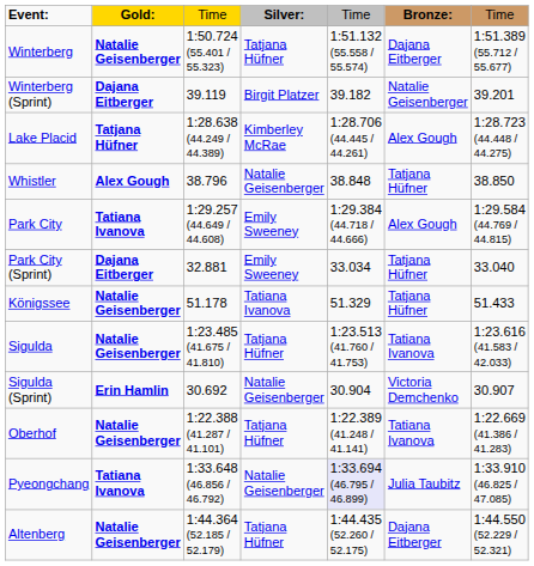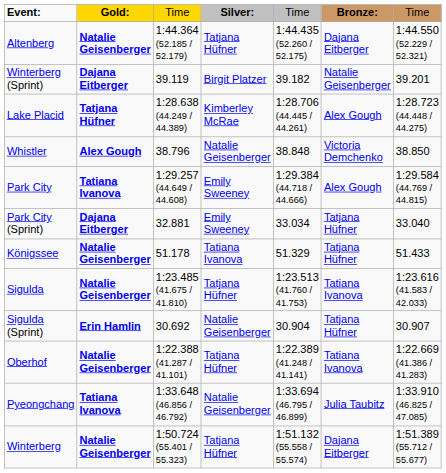 <table class="wikitable" style="width:85%;">
 <tr>
 <td><strong>Event:</strong></td>
 <td !  style="text-align:center; background:gold;"><strong>Gold:</strong></td>
 <td !  style="text-align:center; background:gold;">Time</td>
 <td !  style="text-align:center; background:silver;"><strong>Silver:</strong></td>
 <td !  style="text-align:center; background:silver;">Time</td>
 <td !  style="text-align:center; background:#c96;"><strong>Bronze:</strong></td>
 <td !  style="text-align:center; background:#c96;">Time</td>
 </tr>
 <tr>
-<td><a href='#'>Winterberg</a></td>
+<td><a href='#'>Altenberg</a></td>
 <td><strong> <a href='#'>Natalie Geisenberger</a></strong></td>
-<td>1:50.724<br><small>(55.401 / 55.323)</small></td>
+<td>1:44.364<br><small>(52.185 / 52.179)</small></td>
 <td> <a href='#'>Tatjana Hüfner</a></td>
-<td>1:51.132<br><small>(55.558 / 55.574)</small></td>
+<td>1:44.435<br><small>(52.260 / 52.175)</small></td>
 <td> <a href='#'>Dajana Eitberger</a></td>
-<td>1:51.389<br><small>(55.712 / 55.677)</small></td>
+<td>1:44.550<br><small>(52.229 / 52.321)</small></td>
 </tr>
 <tr>
 <td><a href='#'>Winterberg</a><br>(Sprint)</td>
 <td><strong> <a href='#'>Dajana Eitberger</a></strong></td>
 <td>39.119</td>
 <td> <a href='#'>Birgit Platzer</a></td>
 <td>39.182</td>
 <td> <a href='#'>Natalie Geisenberger</a></td>
 <td>39.201</td>
 </tr>
 <tr>
 <td><a href='#'>Lake Placid</a></td>
 <td><strong> <a href='#'>Tatjana Hüfner</a></strong></td>
 <td>1:28.638<br><small>(44.249 / 44.389)</small></td>
 <td> <a href='#'>Kimberley McRae</a></td>
 <td>1:28.706<br><small>(44.445 / 44.261)</small></td>
 <td> <a href='#'>Alex Gough</a></td>
 <td>1:28.723<br><small>(44.448 / 44.275)</small></td>
 </tr>
 <tr>
 <td><a href='#'>Whistler</a></td>
 <td><strong> <a href='#'>Alex Gough</a></strong></td>
 <td>38.796</td>
 <td> <a href='#'>Natalie Geisenberger</a></td>
 <td>38.848</td>
-<td> <a href='#'>Tatjana Hüfner</a></td>
+<td> <a href='#'>Victoria Demchenko</a></td>
 <td>38.850</td>
 </tr>
 <tr>
 <td><a href='#'>Park City</a></td>
 <td><strong> <a href='#'>Tatiana Ivanova</a></strong></td>
 <td>1:29.257<br><small>(44.649 / 44.608)</small></td>
 <td> <a href='#'>Emily Sweeney</a></td>
 <td>1:29.384<br><small>(44.718 / 44.666)</small></td>
 <td> <a href='#'>Alex Gough</a></td>
 <td>1:29.584<br><small>(44.769 / 44.815)</small></td>
 </tr>
 <tr>
 <td><a href='#'>Park City</a><br>(Sprint)</td>
 <td><strong> <a href='#'>Dajana Eitberger</a></strong></td>
 <td>32.881</td>
 <td> <a href='#'>Emily Sweeney</a></td>
 <td>33.034</td>
 <td> <a href='#'>Tatjana Hüfner</a></td>
 <td>33.040</td>
 </tr>
 <tr>
 <td><a href='#'>Königssee</a></td>
 <td><strong> <a href='#'>Natalie Geisenberger</a></strong></td>
 <td>51.178</td>
 <td> <a href='#'>Tatiana Ivanova</a></td>
 <td>51.329</td>
 <td> <a href='#'>Tatjana Hüfner</a></td>
 <td>51.433</td>
 </tr>
 <tr>
 <td><a href='#'>Sigulda</a></td>
 <td><strong> <a href='#'>Natalie Geisenberger</a></strong></td>
 <td>1:23.485<br><small>(41.675 / 41.810)</small></td>
 <td> <a href='#'>Tatjana Hüfner</a></td>
 <td>1:23.513<br><small>(41.760 / 41.753)</small></td>
 <td> <a href='#'>Tatiana Ivanova</a></td>
 <td>1:23.616<br><small>(41.583 / 42.033)</small></td>
 </tr>
 <tr>
 <td><a href='#'>Sigulda</a><br>(Sprint)</td>
 <td><strong> <a href='#'>Erin Hamlin</a></strong></td>
 <td>30.692</td>
 <td> <a href='#'>Natalie Geisenberger</a></td>
 <td>30.904</td>
-<td> <a href='#'>Victoria Demchenko</a></td>
+<td> <a href='#'>Tatjana Hüfner</a></td>
 <td>30.907</td>
 </tr>
 <tr>
 <td><a href='#'>Oberhof</a></td>
 <td><strong> <a href='#'>Natalie Geisenberger</a></strong></td>
 <td>1:22.388<br><small>(41.287 / 41.101)</small></td>
 <td> <a href='#'>Tatjana Hüfner</a></td>
 <td>1:22.389<br><small>(41.248 / 41.141)</small></td>
 <td> <a href='#'>Tatiana Ivanova</a></td>
 <td>1:22.669<br><small>(41.386 / 41.283)</small></td>
 </tr>
 <tr>
 <td><a href='#'>Pyeongchang</a></td>
 <td><strong> <a href='#'>Tatiana Ivanova</a></strong></td>
 <td>1:33.648<br><small>(46.856 / 46.792)</small></td>
 <td> <a href='#'>Natalie Geisenberger</a></td>
-<td style="background: lavender;">1:33.694<br><small>(46.795 / 46.899)</small></td>
+<td>1:33.694<br><small>(46.795 / 46.899)</small></td>
 <td> <a href='#'>Julia Taubitz</a></td>
 <td>1:33.910<br><small>(46.825 / 47.085)</small></td>
 </tr>
 <tr>
-<td><a href='#'>Altenberg</a></td>
+<td><a href='#'>Winterberg</a></td>
 <td><strong> <a href='#'>Natalie Geisenberger</a></strong></td>
-<td>1:44.364<br><small>(52.185 / 52.179)</small></td>
+<td>1:50.724<br><small>(55.401 / 55.323)</small></td>
 <td> <a href='#'>Tatjana Hüfner</a></td>
-<td>1:44.435<br><small>(52.260 / 52.175)</small></td>
+<td>1:51.132<br><small>(55.558 / 55.574)</small></td>
 <td> <a href='#'>Dajana Eitberger</a></td>
-<td>1:44.550<br><small>(52.229 / 52.321)</small></td>
+<td>1:51.389<br><small>(55.712 / 55.677)</small></td>
 </tr>
 </table>
